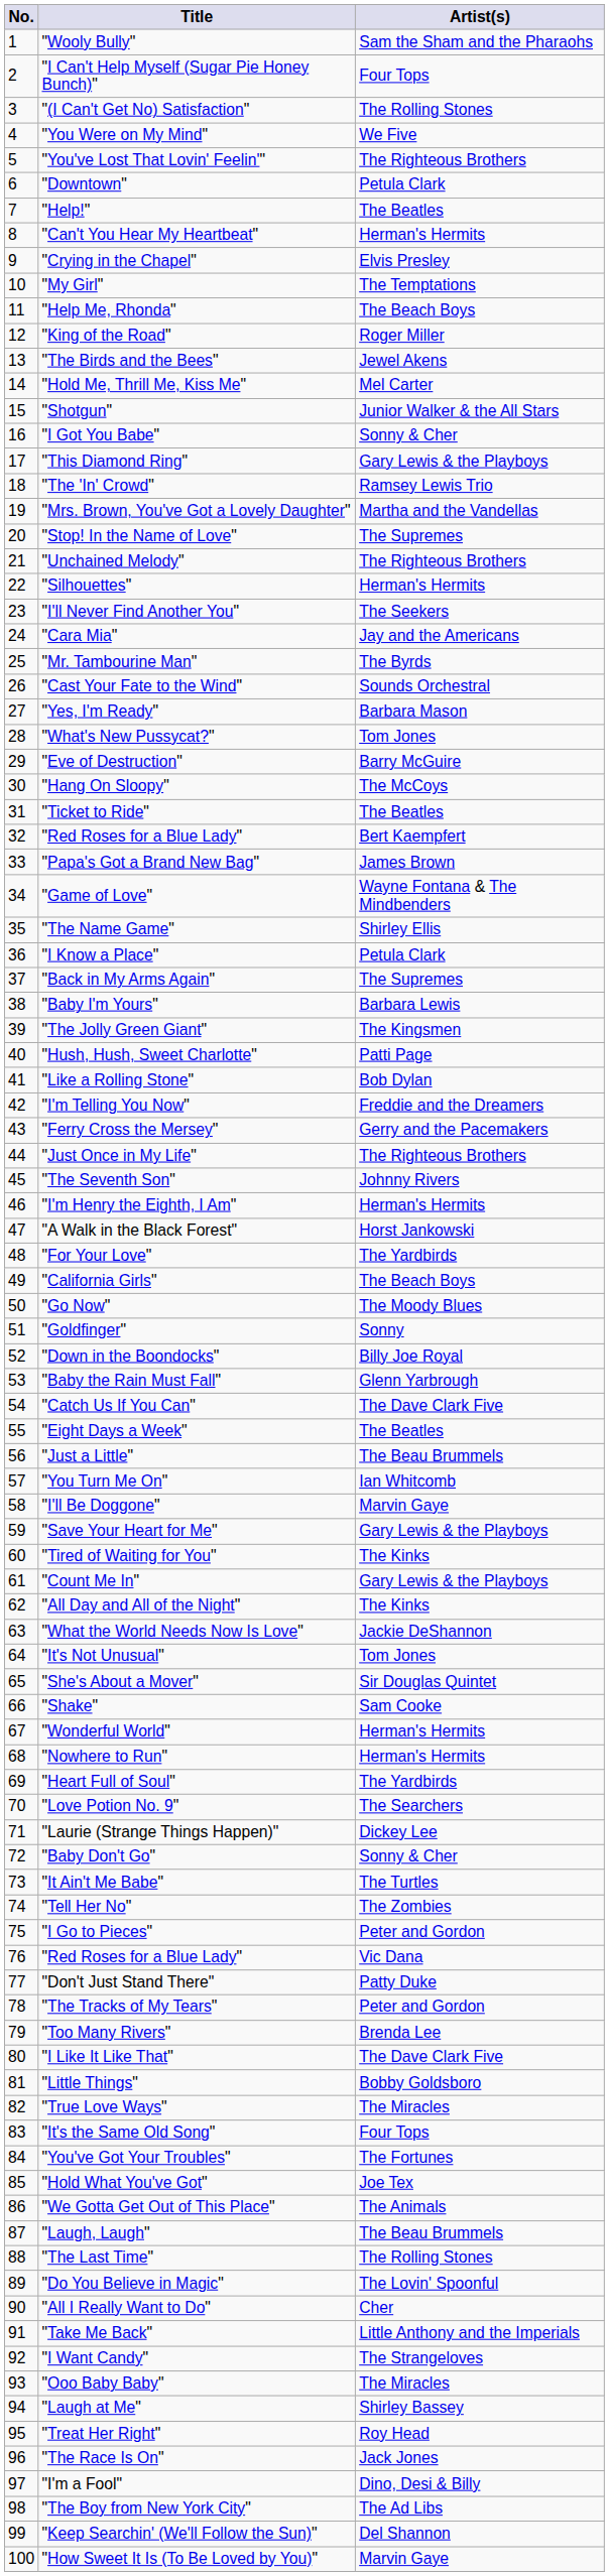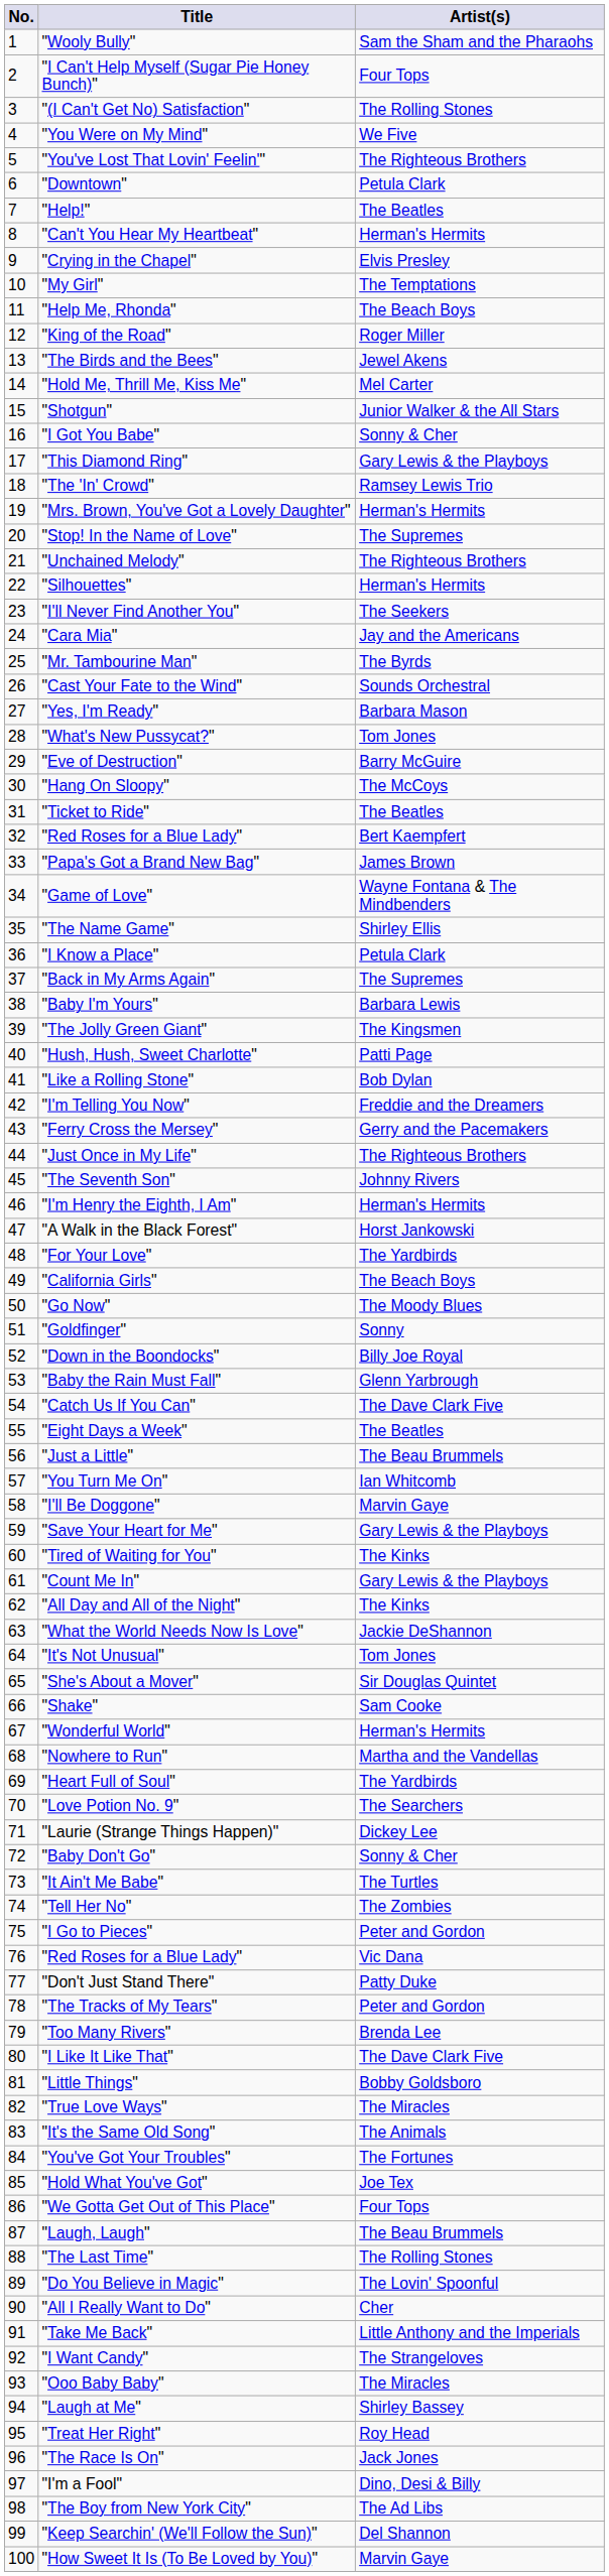 <table class="wikitable sortable" style="text-align: left">
 <tr>
 <th scope="col" style="background:#dde;">No.</th>
 <th scope="col" style="background:#dde;">Title</th>
 <th scope="col" style="background:#dde;">Artist(s)</th>
 </tr>
 <tr>
 <td>1</td>
 <td>"<a href='#'>Wooly Bully</a>"</td>
 <td><a href='#'>Sam the Sham and the Pharaohs</a></td>
 </tr>
 <tr>
 <td>2</td>
 <td>"<a href='#'>I Can't Help Myself (Sugar Pie Honey Bunch)</a>"</td>
 <td><a href='#'>Four Tops</a></td>
 </tr>
 <tr>
 <td>3</td>
 <td>"<a href='#'>(I Can't Get No) Satisfaction</a>"</td>
 <td><a href='#'>The Rolling Stones</a></td>
 </tr>
 <tr>
 <td>4</td>
 <td>"<a href='#'>You Were on My Mind</a>"</td>
 <td><a href='#'>We Five</a></td>
 </tr>
 <tr>
 <td>5</td>
 <td>"<a href='#'>You've Lost That Lovin' Feelin'</a>"</td>
 <td><a href='#'>The Righteous Brothers</a></td>
 </tr>
 <tr>
 <td>6</td>
 <td>"<a href='#'>Downtown</a>"</td>
 <td><a href='#'>Petula Clark</a></td>
 </tr>
 <tr>
 <td>7</td>
 <td>"<a href='#'>Help!</a>"</td>
 <td><a href='#'>The Beatles</a></td>
 </tr>
 <tr>
 <td>8</td>
 <td>"<a href='#'>Can't You Hear My Heartbeat</a>"</td>
 <td><a href='#'>Herman's Hermits</a></td>
 </tr>
 <tr>
 <td>9</td>
 <td>"<a href='#'>Crying in the Chapel</a>"</td>
 <td><a href='#'>Elvis Presley</a></td>
 </tr>
 <tr>
 <td>10</td>
 <td>"<a href='#'>My Girl</a>"</td>
 <td><a href='#'>The Temptations</a></td>
 </tr>
 <tr>
 <td>11</td>
 <td>"<a href='#'>Help Me, Rhonda</a>"</td>
 <td><a href='#'>The Beach Boys</a></td>
 </tr>
 <tr>
 <td>12</td>
 <td>"<a href='#'>King of the Road</a>"</td>
 <td><a href='#'>Roger Miller</a></td>
 </tr>
 <tr>
 <td>13</td>
 <td>"<a href='#'>The Birds and the Bees</a>"</td>
 <td><a href='#'>Jewel Akens</a></td>
 </tr>
 <tr>
 <td>14</td>
 <td>"<a href='#'>Hold Me, Thrill Me, Kiss Me</a>"</td>
 <td><a href='#'>Mel Carter</a></td>
 </tr>
 <tr>
 <td>15</td>
 <td>"<a href='#'>Shotgun</a>"</td>
 <td><a href='#'>Junior Walker & the All Stars</a></td>
 </tr>
 <tr>
 <td>16</td>
 <td>"<a href='#'>I Got You Babe</a>"</td>
 <td><a href='#'>Sonny & Cher</a></td>
 </tr>
 <tr>
 <td>17</td>
 <td>"<a href='#'>This Diamond Ring</a>"</td>
 <td><a href='#'>Gary Lewis & the Playboys</a></td>
 </tr>
 <tr>
 <td>18</td>
 <td>"<a href='#'>The 'In' Crowd</a>"</td>
 <td><a href='#'>Ramsey Lewis Trio</a></td>
 </tr>
 <tr>
 <td>19</td>
 <td>"<a href='#'>Mrs. Brown, You've Got a Lovely Daughter</a>"</td>
-<td><a href='#'>Martha and the Vandellas</a></td>
+<td><a href='#'>Herman's Hermits</a></td>
 </tr>
 <tr>
 <td>20</td>
 <td>"<a href='#'>Stop! In the Name of Love</a>"</td>
 <td><a href='#'>The Supremes</a></td>
 </tr>
 <tr>
 <td>21</td>
 <td>"<a href='#'>Unchained Melody</a>"</td>
 <td><a href='#'>The Righteous Brothers</a></td>
 </tr>
 <tr>
 <td>22</td>
 <td>"<a href='#'>Silhouettes</a>"</td>
 <td><a href='#'>Herman's Hermits</a></td>
 </tr>
 <tr>
 <td>23</td>
 <td>"<a href='#'>I'll Never Find Another You</a>"</td>
 <td><a href='#'>The Seekers</a></td>
 </tr>
 <tr>
 <td>24</td>
 <td>"<a href='#'>Cara Mia</a>"</td>
 <td><a href='#'>Jay and the Americans</a></td>
 </tr>
 <tr>
 <td>25</td>
 <td>"<a href='#'>Mr. Tambourine Man</a>"</td>
 <td><a href='#'>The Byrds</a></td>
 </tr>
 <tr>
 <td>26</td>
 <td>"<a href='#'>Cast Your Fate to the Wind</a>"</td>
 <td><a href='#'>Sounds Orchestral</a></td>
 </tr>
 <tr>
 <td>27</td>
 <td>"<a href='#'>Yes, I'm Ready</a>"</td>
 <td><a href='#'>Barbara Mason</a></td>
 </tr>
 <tr>
 <td>28</td>
 <td>"<a href='#'>What's New Pussycat?</a>"</td>
 <td><a href='#'>Tom Jones</a></td>
 </tr>
 <tr>
 <td>29</td>
 <td>"<a href='#'>Eve of Destruction</a>"</td>
 <td><a href='#'>Barry McGuire</a></td>
 </tr>
 <tr>
 <td>30</td>
 <td>"<a href='#'>Hang On Sloopy</a>"</td>
 <td><a href='#'>The McCoys</a></td>
 </tr>
 <tr>
 <td>31</td>
 <td>"<a href='#'>Ticket to Ride</a>"</td>
 <td><a href='#'>The Beatles</a></td>
 </tr>
 <tr>
 <td>32</td>
 <td>"<a href='#'>Red Roses for a Blue Lady</a>"</td>
 <td><a href='#'>Bert Kaempfert</a></td>
 </tr>
 <tr>
 <td>33</td>
 <td>"<a href='#'>Papa's Got a Brand New Bag</a>"</td>
 <td><a href='#'>James Brown</a></td>
 </tr>
 <tr>
 <td>34</td>
 <td>"<a href='#'>Game of Love</a>"</td>
 <td><a href='#'>Wayne Fontana</a> & <a href='#'>The Mindbenders</a></td>
 </tr>
 <tr>
 <td>35</td>
 <td>"<a href='#'>The Name Game</a>"</td>
 <td><a href='#'>Shirley Ellis</a></td>
 </tr>
 <tr>
 <td>36</td>
 <td>"<a href='#'>I Know a Place</a>"</td>
 <td><a href='#'>Petula Clark</a></td>
 </tr>
 <tr>
 <td>37</td>
 <td>"<a href='#'>Back in My Arms Again</a>"</td>
 <td><a href='#'>The Supremes</a></td>
 </tr>
 <tr>
 <td>38</td>
 <td>"<a href='#'>Baby I'm Yours</a>"</td>
 <td><a href='#'>Barbara Lewis</a></td>
 </tr>
 <tr>
 <td>39</td>
 <td>"<a href='#'>The Jolly Green Giant</a>"</td>
 <td><a href='#'>The Kingsmen</a></td>
 </tr>
 <tr>
 <td>40</td>
 <td>"<a href='#'>Hush, Hush, Sweet Charlotte</a>"</td>
 <td><a href='#'>Patti Page</a></td>
 </tr>
 <tr>
 <td>41</td>
 <td>"<a href='#'>Like a Rolling Stone</a>"</td>
 <td><a href='#'>Bob Dylan</a></td>
 </tr>
 <tr>
 <td>42</td>
 <td>"<a href='#'>I'm Telling You Now</a>"</td>
 <td><a href='#'>Freddie and the Dreamers</a></td>
 </tr>
 <tr>
 <td>43</td>
 <td>"<a href='#'>Ferry Cross the Mersey</a>"</td>
 <td><a href='#'>Gerry and the Pacemakers</a></td>
 </tr>
 <tr>
 <td>44</td>
 <td>"<a href='#'>Just Once in My Life</a>"</td>
 <td><a href='#'>The Righteous Brothers</a></td>
 </tr>
 <tr>
 <td>45</td>
 <td>"<a href='#'>The Seventh Son</a>"</td>
 <td><a href='#'>Johnny Rivers</a></td>
 </tr>
 <tr>
 <td>46</td>
 <td>"<a href='#'>I'm Henry the Eighth, I Am</a>"</td>
 <td><a href='#'>Herman's Hermits</a></td>
 </tr>
 <tr>
 <td>47</td>
 <td>"A Walk in the Black Forest"</td>
 <td><a href='#'>Horst Jankowski</a></td>
 </tr>
 <tr>
 <td>48</td>
 <td>"<a href='#'>For Your Love</a>"</td>
 <td><a href='#'>The Yardbirds</a></td>
 </tr>
 <tr>
 <td>49</td>
 <td>"<a href='#'>California Girls</a>"</td>
 <td><a href='#'>The Beach Boys</a></td>
 </tr>
 <tr>
 <td>50</td>
 <td>"<a href='#'>Go Now</a>"</td>
 <td><a href='#'>The Moody Blues</a></td>
 </tr>
 <tr>
 <td>51</td>
 <td>"<a href='#'>Goldfinger</a>"</td>
 <td><a href='#'>Sonny</a></td>
 </tr>
 <tr>
 <td>52</td>
 <td>"<a href='#'>Down in the Boondocks</a>"</td>
 <td><a href='#'>Billy Joe Royal</a></td>
 </tr>
 <tr>
 <td>53</td>
 <td>"<a href='#'>Baby the Rain Must Fall</a>"</td>
 <td><a href='#'>Glenn Yarbrough</a></td>
 </tr>
 <tr>
 <td>54</td>
 <td>"<a href='#'>Catch Us If You Can</a>"</td>
 <td><a href='#'>The Dave Clark Five</a></td>
 </tr>
 <tr>
 <td>55</td>
 <td>"<a href='#'>Eight Days a Week</a>"</td>
 <td><a href='#'>The Beatles</a></td>
 </tr>
 <tr>
 <td>56</td>
 <td>"<a href='#'>Just a Little</a>"</td>
 <td><a href='#'>The Beau Brummels</a></td>
 </tr>
 <tr>
 <td>57</td>
 <td>"<a href='#'>You Turn Me On</a>"</td>
 <td><a href='#'>Ian Whitcomb</a></td>
 </tr>
 <tr>
 <td>58</td>
 <td>"<a href='#'>I'll Be Doggone</a>"</td>
 <td><a href='#'>Marvin Gaye</a></td>
 </tr>
 <tr>
 <td>59</td>
 <td>"<a href='#'>Save Your Heart for Me</a>"</td>
 <td><a href='#'>Gary Lewis & the Playboys</a></td>
 </tr>
 <tr>
 <td>60</td>
 <td>"<a href='#'>Tired of Waiting for You</a>"</td>
 <td><a href='#'>The Kinks</a></td>
 </tr>
 <tr>
 <td>61</td>
 <td>"<a href='#'>Count Me In</a>"</td>
 <td><a href='#'>Gary Lewis & the Playboys</a></td>
 </tr>
 <tr>
 <td>62</td>
 <td>"<a href='#'>All Day and All of the Night</a>"</td>
 <td><a href='#'>The Kinks</a></td>
 </tr>
 <tr>
 <td>63</td>
 <td>"<a href='#'>What the World Needs Now Is Love</a>"</td>
 <td><a href='#'>Jackie DeShannon</a></td>
 </tr>
 <tr>
 <td>64</td>
 <td>"<a href='#'>It's Not Unusual</a>"</td>
 <td><a href='#'>Tom Jones</a></td>
 </tr>
 <tr>
 <td>65</td>
 <td>"<a href='#'>She's About a Mover</a>"</td>
 <td><a href='#'>Sir Douglas Quintet</a></td>
 </tr>
 <tr>
 <td>66</td>
 <td>"<a href='#'>Shake</a>"</td>
 <td><a href='#'>Sam Cooke</a></td>
 </tr>
 <tr>
 <td>67</td>
 <td>"<a href='#'>Wonderful World</a>"</td>
 <td><a href='#'>Herman's Hermits</a></td>
 </tr>
 <tr>
 <td>68</td>
 <td>"<a href='#'>Nowhere to Run</a>"</td>
-<td><a href='#'>Herman's Hermits</a></td>
+<td><a href='#'>Martha and the Vandellas</a></td>
 </tr>
 <tr>
 <td>69</td>
 <td>"<a href='#'>Heart Full of Soul</a>"</td>
 <td><a href='#'>The Yardbirds</a></td>
 </tr>
 <tr>
 <td>70</td>
 <td>"<a href='#'>Love Potion No. 9</a>"</td>
 <td><a href='#'>The Searchers</a></td>
 </tr>
 <tr>
 <td>71</td>
 <td>"Laurie (Strange Things Happen)"</td>
 <td><a href='#'>Dickey Lee</a></td>
 </tr>
 <tr>
 <td>72</td>
 <td>"<a href='#'>Baby Don't Go</a>"</td>
 <td><a href='#'>Sonny & Cher</a></td>
 </tr>
 <tr>
 <td>73</td>
 <td>"<a href='#'>It Ain't Me Babe</a>"</td>
 <td><a href='#'>The Turtles</a></td>
 </tr>
 <tr>
 <td>74</td>
 <td>"<a href='#'>Tell Her No</a>"</td>
 <td><a href='#'>The Zombies</a></td>
 </tr>
 <tr>
 <td>75</td>
 <td>"<a href='#'>I Go to Pieces</a>"</td>
 <td><a href='#'>Peter and Gordon</a></td>
 </tr>
 <tr>
 <td>76</td>
 <td>"<a href='#'>Red Roses for a Blue Lady</a>"</td>
 <td><a href='#'>Vic Dana</a></td>
 </tr>
 <tr>
 <td>77</td>
 <td>"Don't Just Stand There"</td>
 <td><a href='#'>Patty Duke</a></td>
 </tr>
 <tr>
 <td>78</td>
 <td>"<a href='#'>The Tracks of My Tears</a>"</td>
 <td><a href='#'>Peter and Gordon</a></td>
 </tr>
 <tr>
 <td>79</td>
 <td>"<a href='#'>Too Many Rivers</a>"</td>
 <td><a href='#'>Brenda Lee</a></td>
 </tr>
 <tr>
 <td>80</td>
 <td>"<a href='#'>I Like It Like That</a>"</td>
 <td><a href='#'>The Dave Clark Five</a></td>
 </tr>
 <tr>
 <td>81</td>
 <td>"<a href='#'>Little Things</a>"</td>
 <td><a href='#'>Bobby Goldsboro</a></td>
 </tr>
 <tr>
 <td>82</td>
 <td>"<a href='#'>True Love Ways</a>"</td>
 <td><a href='#'>The Miracles</a></td>
 </tr>
 <tr>
 <td>83</td>
 <td>"<a href='#'>It's the Same Old Song</a>"</td>
-<td><a href='#'>Four Tops</a></td>
+<td><a href='#'>The Animals</a></td>
 </tr>
 <tr>
 <td>84</td>
 <td>"<a href='#'>You've Got Your Troubles</a>"</td>
 <td><a href='#'>The Fortunes</a></td>
 </tr>
 <tr>
 <td>85</td>
 <td>"<a href='#'>Hold What You've Got</a>"</td>
 <td><a href='#'>Joe Tex</a></td>
 </tr>
 <tr>
 <td>86</td>
 <td>"<a href='#'>We Gotta Get Out of This Place</a>"</td>
-<td><a href='#'>The Animals</a></td>
+<td><a href='#'>Four Tops</a></td>
 </tr>
 <tr>
 <td>87</td>
 <td>"<a href='#'>Laugh, Laugh</a>"</td>
 <td><a href='#'>The Beau Brummels</a></td>
 </tr>
 <tr>
 <td>88</td>
 <td>"<a href='#'>The Last Time</a>"</td>
 <td><a href='#'>The Rolling Stones</a></td>
 </tr>
 <tr>
 <td>89</td>
 <td>"<a href='#'>Do You Believe in Magic</a>"</td>
 <td><a href='#'>The Lovin' Spoonful</a></td>
 </tr>
 <tr>
 <td>90</td>
 <td>"<a href='#'>All I Really Want to Do</a>"</td>
 <td><a href='#'>Cher</a></td>
 </tr>
 <tr>
 <td>91</td>
 <td>"<a href='#'>Take Me Back</a>"</td>
 <td><a href='#'>Little Anthony and the Imperials</a></td>
 </tr>
 <tr>
 <td>92</td>
 <td>"<a href='#'>I Want Candy</a>"</td>
 <td><a href='#'>The Strangeloves</a></td>
 </tr>
 <tr>
 <td>93</td>
 <td>"<a href='#'>Ooo Baby Baby</a>"</td>
 <td><a href='#'>The Miracles</a></td>
 </tr>
 <tr>
 <td>94</td>
 <td>"<a href='#'>Laugh at Me</a>"</td>
 <td><a href='#'>Shirley Bassey</a></td>
 </tr>
 <tr>
 <td>95</td>
 <td>"<a href='#'>Treat Her Right</a>"</td>
 <td><a href='#'>Roy Head</a></td>
 </tr>
 <tr>
 <td>96</td>
 <td>"<a href='#'>The Race Is On</a>"</td>
 <td><a href='#'>Jack Jones</a></td>
 </tr>
 <tr>
 <td>97</td>
 <td>"I'm a Fool"</td>
 <td><a href='#'>Dino, Desi & Billy</a></td>
 </tr>
 <tr>
 <td>98</td>
 <td>"<a href='#'>The Boy from New York City</a>"</td>
 <td><a href='#'>The Ad Libs</a></td>
 </tr>
 <tr>
 <td>99</td>
 <td>"<a href='#'>Keep Searchin' (We'll Follow the Sun)</a>"</td>
 <td><a href='#'>Del Shannon</a></td>
 </tr>
 <tr>
 <td>100</td>
 <td>"<a href='#'>How Sweet It Is (To Be Loved by You)</a>"</td>
 <td><a href='#'>Marvin Gaye</a></td>
 </tr>
 <tr>
 </tr>
 </table>
